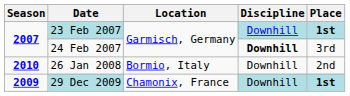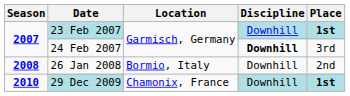 <table class="wikitable">
 <tr>
 <th>Season</th>
 <th>Date</th>
 <th>Location</th>
 <th>Discipline</th>
 <th>Place</th>
 </tr>
 <tr>
 <td align=center rowspan=2><strong><a href='#'>2007</a></strong></td>
 <td bgcolor="#BOEOE6" align=right>23 Feb 2007</td>
 <td rowspan=2> <a href='#'>Garmisch</a>, Germany</td>
 <td bgcolor="#BOEOE6" align=center><a href='#'>Downhill</a></td>
 <td bgcolor="#BOEOE6" align=center><strong>1st</strong></td>
 </tr>
 <tr>
 <td align=right>24 Feb 2007</td>
 <td align=center><strong>Downhill</strong></td>
 <td align=center>3rd</td>
 </tr>
 <tr>
-<td align=center><strong><a href='#'>2010</a></strong></td>
+<td align=center><strong><a href='#'>2008</a></strong></td>
 <td align=right>26 Jan 2008</td>
 <td> <a href='#'>Bormio</a>, Italy</td>
 <td align=center>Downhill</td>
 <td align=center>2nd</td>
 </tr>
 <tr>
-<td align=center><strong><a href='#'>2009</a></strong></td>
+<td align=center><strong><a href='#'>2010</a></strong></td>
 <td bgcolor="#BOEOE6" align=right>29 Dec 2009</td>
 <td> <a href='#'>Chamonix</a>, France</td>
 <td bgcolor="#BOEOE6" align=center>Downhill</td>
 <td align=center bgcolor="#BOEOE6"><strong>1st</strong></td>
 </tr>
 </table>
